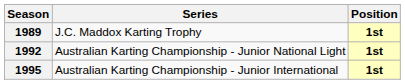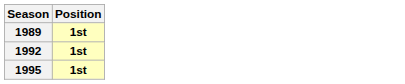 <table class="wikitable" style="font-size: 85%; text-align:center">
 <tr>
 <th>Season</th>
-<th>Series</th>
 <th>Position</th>
 </tr>
 <tr>
 <th>1989</th>
-<td align=left>J.C. Maddox Karting Trophy</td>
 <td align=center style="background:#FFFFBF;"><strong>1st</strong></td>
 </tr>
 <tr>
 <th>1992</th>
-<td align=left>Australian Karting Championship - Junior National Light</td>
 <td align=center style="background:#FFFFBF;"><strong>1st</strong></td>
 </tr>
 <tr>
 <th>1995</th>
-<td align=left>Australian Karting Championship - Junior International</td>
 <td align=center style="background:#FFFFBF;"><strong>1st</strong></td>
 </tr>
 </table>
